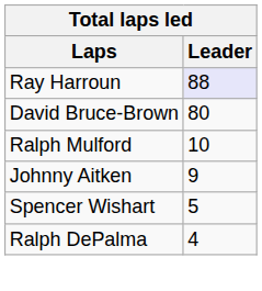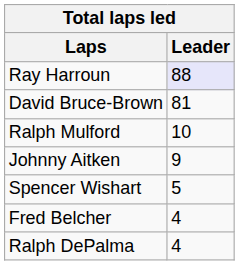 <table class="wikitable">
 <tr>
 <th colspan=2>Total laps led</th>
 </tr>
 <tr>
 <th>Laps</th>
 <th>Leader</th>
 </tr>
 <tr>
 <td>Ray Harroun</td>
 <td style="background: lavender;">88</td>
 </tr>
 <tr>
 <td>David Bruce-Brown</td>
-<td>80</td>
+<td>81</td>
 </tr>
 <tr>
 <td>Ralph Mulford</td>
 <td>10</td>
 </tr>
 <tr>
 <td>Johnny Aitken</td>
 <td>9</td>
 </tr>
 <tr>
 <td>Spencer Wishart</td>
 <td>5</td>
 </tr>
 <tr>
+<td>Fred Belcher</td>
+<td>4</td>
+</tr>
+<tr>
 <td>Ralph DePalma</td>
 <td>4</td>
 </tr>
 </table>
